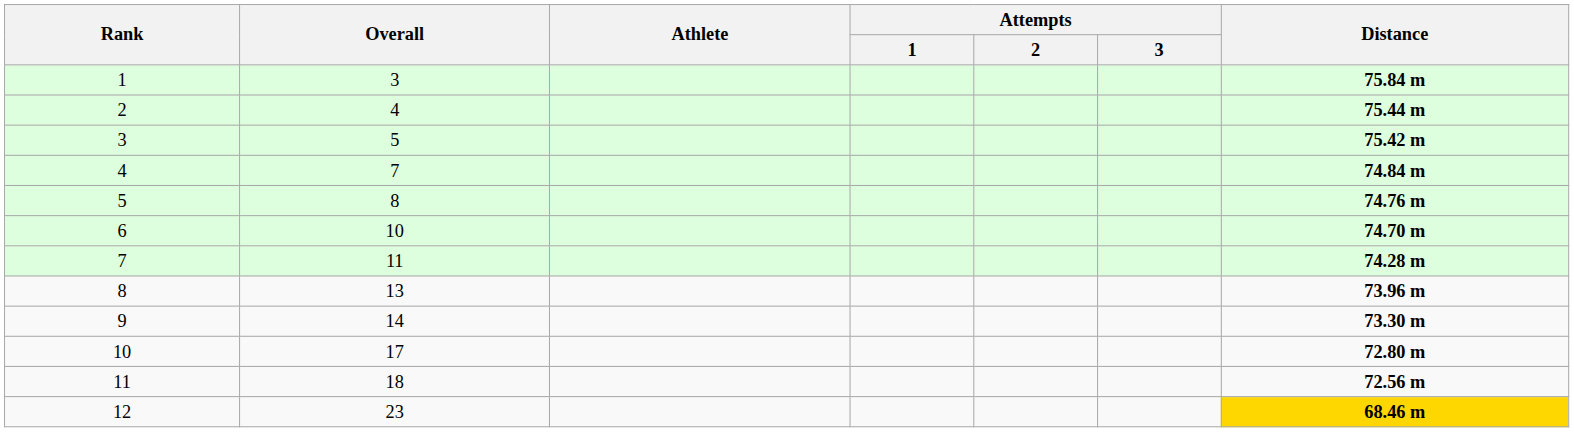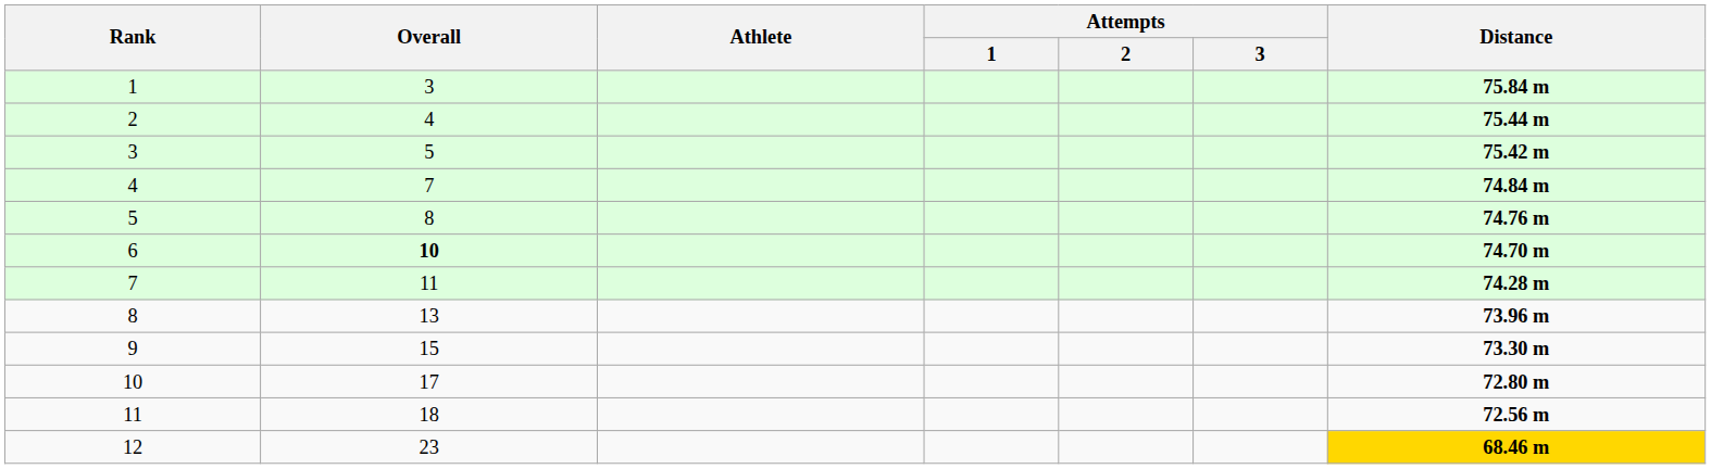 <table class="wikitable" style=" text-align:center; font-size:110%;" width="95%">
 <tr>
 <th rowspan="2">Rank</th>
 <th rowspan="2">Overall</th>
 <th rowspan="2">Athlete</th>
 <th colspan="3">Attempts</th>
 <th rowspan="2">Distance</th>
 </tr>
 <tr>
 <th>1</th>
 <th>2</th>
 <th>3</th>
 </tr>
 <tr style="background:#ddffdd;">
 <td>1</td>
 <td>3</td>
 <td align=left></td>
 <td></td>
 <td></td>
 <td></td>
 <td align="center"><strong>75.84 m</strong></td>
 </tr>
 <tr style="background:#ddffdd;">
 <td>2</td>
 <td>4</td>
 <td align=left></td>
 <td></td>
 <td></td>
 <td></td>
 <td align="center"><strong>75.44 m</strong></td>
 </tr>
 <tr style="background:#ddffdd;">
 <td>3</td>
 <td>5</td>
 <td align=left></td>
 <td></td>
 <td></td>
 <td></td>
 <td align="center"><strong>75.42 m</strong></td>
 </tr>
 <tr style="background:#ddffdd;">
 <td>4</td>
 <td>7</td>
 <td align=left></td>
 <td></td>
 <td></td>
 <td></td>
 <td align="center"><strong>74.84 m</strong></td>
 </tr>
 <tr style="background:#ddffdd;">
 <td>5</td>
 <td>8</td>
 <td align=left></td>
 <td></td>
 <td></td>
 <td></td>
 <td align="center"><strong>74.76 m</strong></td>
 </tr>
 <tr style="background:#ddffdd;">
 <td>6</td>
-<td>10</td>
+<td><strong>10</strong></td>
 <td align=left></td>
 <td></td>
 <td></td>
 <td></td>
 <td align="center"><strong>74.70 m</strong></td>
 </tr>
 <tr style="background:#ddffdd;">
 <td>7</td>
 <td>11</td>
 <td align=left></td>
 <td></td>
 <td></td>
 <td></td>
 <td align="center"><strong>74.28 m</strong></td>
 </tr>
 <tr>
 <td>8</td>
 <td>13</td>
 <td align=left></td>
 <td></td>
 <td></td>
 <td></td>
 <td align="center"><strong>73.96 m</strong></td>
 </tr>
 <tr>
 <td>9</td>
-<td>14</td>
+<td>15</td>
 <td align=left></td>
 <td></td>
 <td></td>
 <td></td>
 <td align="center"><strong>73.30 m</strong></td>
 </tr>
 <tr>
 <td>10</td>
 <td>17</td>
 <td align=left></td>
 <td></td>
 <td></td>
 <td></td>
 <td align="center"><strong>72.80 m</strong></td>
 </tr>
 <tr>
 <td>11</td>
 <td>18</td>
 <td align=left></td>
 <td></td>
 <td></td>
 <td></td>
 <td align="center"><strong>72.56 m</strong></td>
 </tr>
 <tr>
 <td>12</td>
 <td>23</td>
 <td align=left></td>
 <td></td>
 <td></td>
 <td></td>
 <td align="center" style="background: gold;"><strong>68.46 m</strong></td>
 </tr>
 </table>
